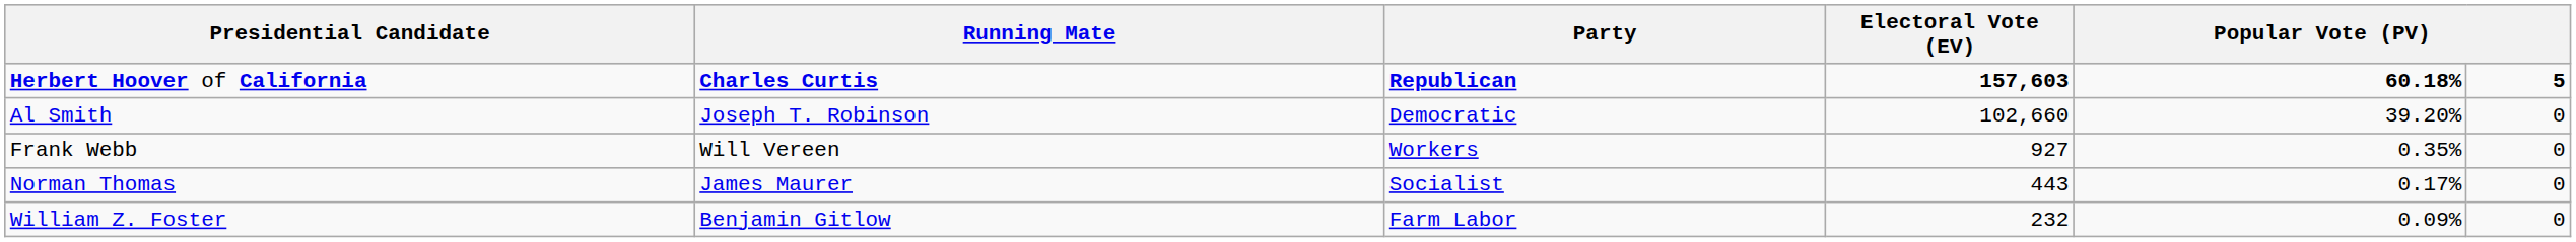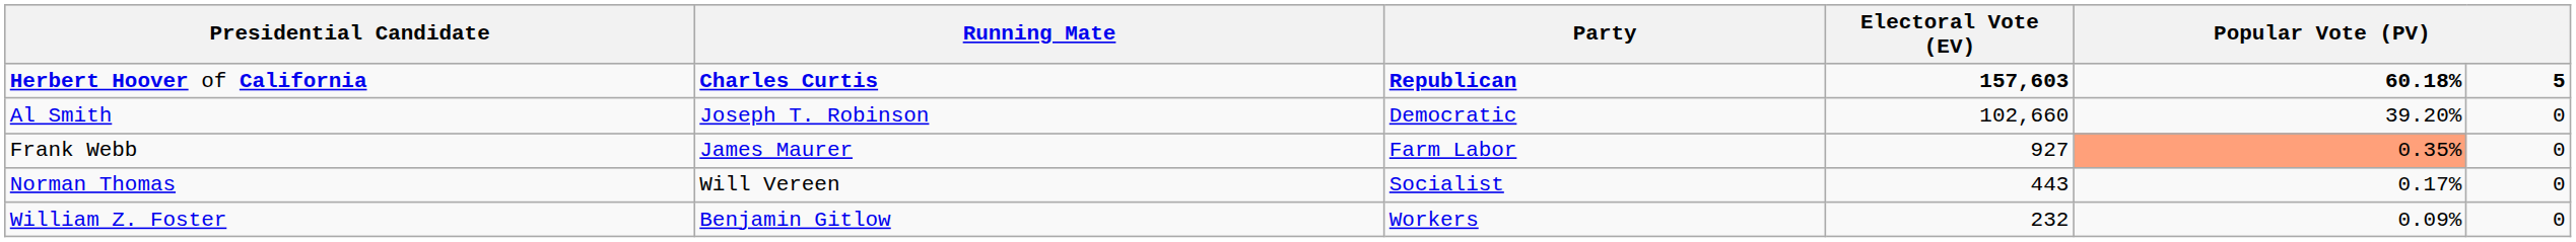 <table class="wikitable">
 <tr>
 <th width="25%">Presidential Candidate</th>
 <th width="25%"><a href='#'>Running Mate</a></th>
 <th width="16%">Party</th>
 <th width="9%">Electoral Vote (EV)</th>
 <th colspan="2" width="18%">Popular Vote (PV)</th>
 </tr>
 <tr>
 <td><strong><a href='#'>Herbert Hoover</a></strong> of <strong><a href='#'>California</a></strong></td>
 <td><strong><a href='#'>Charles Curtis</a></strong></td>
 <td><strong><a href='#'>Republican</a></strong></td>
 <td align="right"><strong>157,603</strong></td>
 <td align="right"><strong>60.18%</strong></td>
 <td align="right"><strong>5</strong></td>
 </tr>
 <tr>
 <td><a href='#'>Al Smith</a></td>
 <td><a href='#'>Joseph T. Robinson</a></td>
 <td><a href='#'>Democratic</a></td>
 <td align="right">102,660</td>
 <td align="right">39.20%</td>
 <td align="right">0</td>
 </tr>
 <tr>
 <td>Frank Webb</td>
-<td>Will Vereen</td>
-<td><a href='#'>Workers</a></td>
+<td><a href='#'>James Maurer</a></td>
+<td><a href='#'>Farm Labor</a></td>
 <td align="right">927</td>
-<td align="right">0.35%</td>
+<td align="right" style="background: lightsalmon;">0.35%</td>
 <td align="right">0</td>
 </tr>
 <tr>
 <td><a href='#'>Norman Thomas</a></td>
-<td><a href='#'>James Maurer</a></td>
+<td>Will Vereen</td>
 <td><a href='#'>Socialist</a></td>
 <td align="right">443</td>
 <td align="right">0.17%</td>
 <td align="right">0</td>
 </tr>
 <tr>
 <td><a href='#'>William Z. Foster</a></td>
 <td><a href='#'>Benjamin Gitlow</a></td>
-<td><a href='#'>Farm Labor</a></td>
+<td><a href='#'>Workers</a></td>
 <td align="right">232</td>
 <td align="right">0.09%</td>
 <td align="right">0</td>
 </tr>
 </table>
